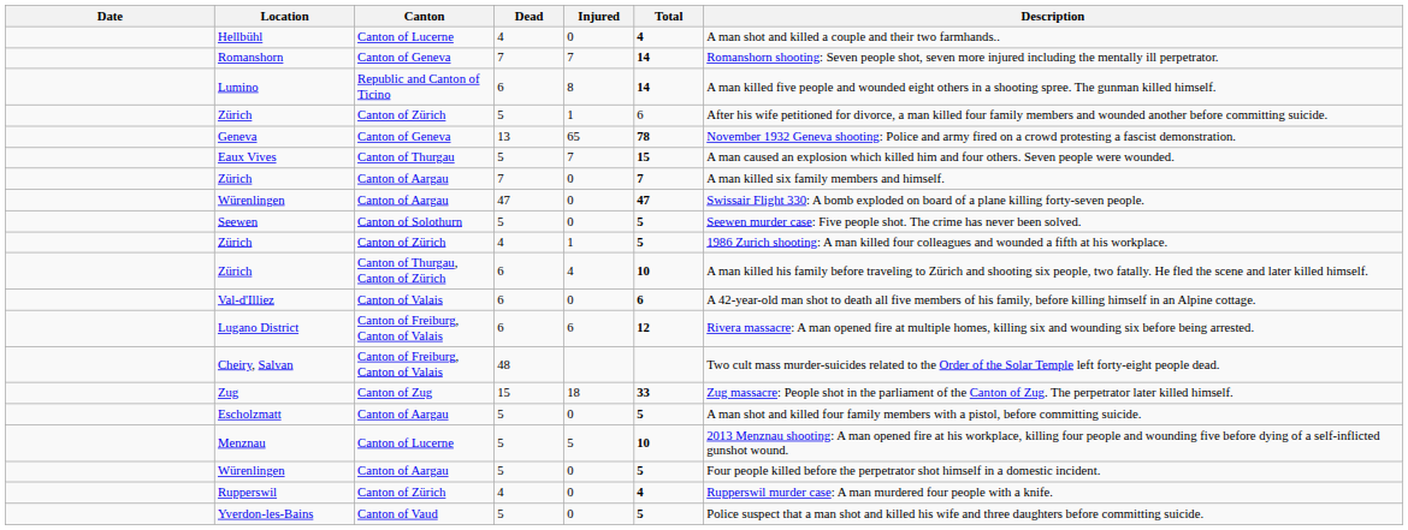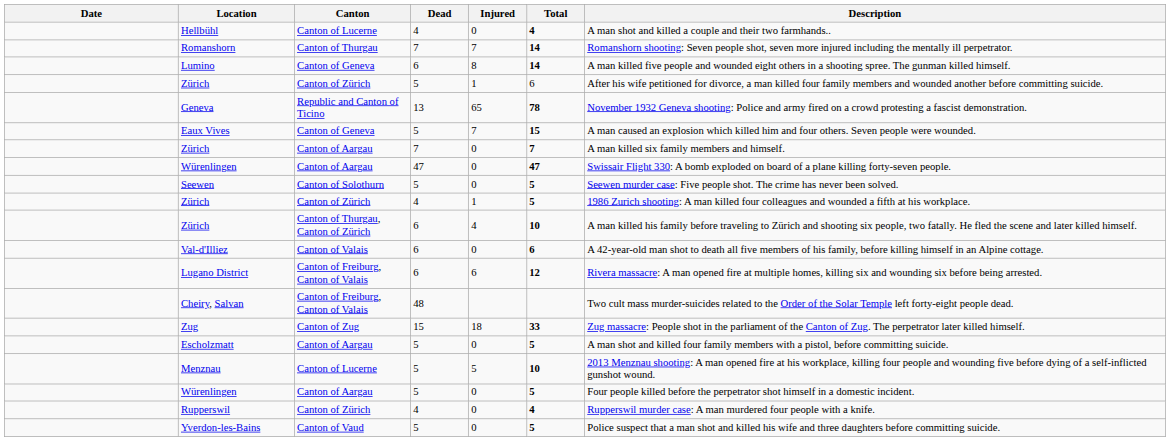 <table class="sortable wikitable" style="font-size:90%;">
 <tr>
 <th width=12%>Date</th>
 <th width=8%>Location</th>
 <th width=8%>Canton</th>
 <th width=4%>Dead</th>
 <th width=4%>Injured</th>
 <th width=4%>Total</th>
 <th class="unsortable" width=40%>Description</th>
 </tr>
 <tr>
 <td></td>
 <td><a href='#'>Hellbühl</a></td>
 <td><a href='#'>Canton of Lucerne</a></td>
 <td>4</td>
 <td>0</td>
 <td><strong>4</strong></td>
 <td>A man shot and killed a couple and their two farmhands..</td>
 </tr>
 <tr>
 <td></td>
 <td><a href='#'>Romanshorn</a></td>
-<td><a href='#'>Canton of Geneva</a></td>
+<td><a href='#'>Canton of Thurgau</a></td>
 <td>7</td>
 <td>7</td>
 <td><strong>14</strong></td>
 <td><a href='#'>Romanshorn shooting</a>: Seven people shot, seven more injured including the mentally ill perpetrator.</td>
 </tr>
 <tr>
 <td></td>
 <td><a href='#'>Lumino</a></td>
-<td><a href='#'>Republic and Canton of Ticino</a></td>
+<td><a href='#'>Canton of Geneva</a></td>
 <td>6</td>
 <td>8</td>
 <td><strong>14</strong></td>
 <td>A man killed five people and wounded eight others in a shooting spree. The gunman killed himself.</td>
 </tr>
 <tr>
 <td></td>
 <td><a href='#'>Zürich</a></td>
 <td><a href='#'>Canton of Zürich</a></td>
 <td>5</td>
 <td>1</td>
 <td>6</td>
 <td>After his wife petitioned for divorce, a man killed four family members and wounded another before committing suicide.</td>
 </tr>
 <tr>
 <td></td>
 <td><a href='#'>Geneva</a></td>
-<td><a href='#'>Canton of Geneva</a></td>
+<td><a href='#'>Republic and Canton of Ticino</a></td>
 <td>13</td>
 <td>65</td>
 <td><strong>78</strong></td>
 <td><a href='#'>November 1932 Geneva shooting</a>: Police and army fired on a crowd protesting a fascist demonstration.</td>
 </tr>
 <tr>
 <td></td>
 <td><a href='#'>Eaux Vives</a></td>
-<td><a href='#'>Canton of Thurgau</a></td>
+<td><a href='#'>Canton of Geneva</a></td>
 <td>5</td>
 <td>7</td>
 <td><strong>15</strong></td>
 <td>A man caused an explosion which killed him and four others. Seven people were wounded.</td>
 </tr>
 <tr>
 <td></td>
 <td><a href='#'>Zürich</a></td>
 <td><a href='#'>Canton of Aargau</a></td>
 <td>7</td>
 <td>0</td>
 <td><strong>7</strong></td>
 <td>A man killed six family members and himself.</td>
 </tr>
 <tr>
 <td></td>
 <td><a href='#'>Würenlingen</a></td>
 <td><a href='#'>Canton of Aargau</a></td>
 <td>47</td>
 <td>0</td>
 <td><strong>47</strong></td>
 <td><a href='#'>Swissair Flight 330</a>: A bomb exploded on board of a plane killing forty-seven people.</td>
 </tr>
 <tr>
 <td></td>
 <td><a href='#'>Seewen</a></td>
 <td><a href='#'>Canton of Solothurn</a></td>
 <td>5</td>
 <td>0</td>
 <td><strong>5</strong></td>
 <td><a href='#'>Seewen murder case</a>: Five people shot. The crime has never been solved.</td>
 </tr>
 <tr>
 <td></td>
 <td><a href='#'>Zürich</a></td>
 <td><a href='#'>Canton of Zürich</a></td>
 <td>4</td>
 <td>1</td>
 <td><strong>5</strong></td>
 <td><a href='#'>1986 Zurich shooting</a>: A man killed four colleagues and wounded a fifth at his workplace.</td>
 </tr>
 <tr>
 <td></td>
 <td><a href='#'>Zürich</a></td>
 <td><a href='#'>Canton of Thurgau</a>, <a href='#'>Canton of Zürich</a></td>
 <td>6</td>
 <td>4</td>
 <td><strong>10</strong></td>
 <td>A man killed his family before traveling to Zürich and shooting six people, two fatally. He fled the scene and later killed himself.</td>
 </tr>
 <tr>
 <td></td>
 <td><a href='#'>Val-d'Illiez</a></td>
 <td><a href='#'>Canton of Valais</a></td>
 <td>6</td>
 <td>0</td>
 <td><strong>6</strong></td>
 <td>A 42-year-old man shot to death all five members of his family, before killing himself in an Alpine cottage.</td>
 </tr>
 <tr>
 <td></td>
 <td><a href='#'>Lugano District</a></td>
 <td><a href='#'>Canton of Freiburg</a>, <a href='#'>Canton of Valais</a></td>
 <td>6</td>
 <td>6</td>
 <td><strong>12</strong></td>
 <td><a href='#'>Rivera massacre</a>: A man opened fire at multiple homes, killing six and wounding six before being arrested.</td>
 </tr>
 <tr>
 <td></td>
 <td><a href='#'>Cheiry</a>, <a href='#'>Salvan</a></td>
 <td><a href='#'>Canton of Freiburg</a>, <a href='#'>Canton of Valais</a></td>
 <td>48</td>
 <td></td>
 <td></td>
 <td>Two cult mass murder-suicides related to the <a href='#'>Order of the Solar Temple</a> left forty-eight people dead.</td>
 </tr>
 <tr>
 <td></td>
 <td><a href='#'>Zug</a></td>
 <td><a href='#'>Canton of Zug</a></td>
 <td>15</td>
 <td>18</td>
 <td><strong>33</strong></td>
 <td><a href='#'>Zug massacre</a>: People shot in the parliament of the <a href='#'>Canton of Zug</a>. The perpetrator later killed himself.</td>
 </tr>
 <tr>
 <td></td>
 <td><a href='#'>Escholzmatt</a></td>
 <td><a href='#'>Canton of Aargau</a></td>
 <td>5</td>
 <td>0</td>
 <td><strong>5</strong></td>
 <td>A man shot and killed four family members with a pistol, before committing suicide.</td>
 </tr>
 <tr>
 <td></td>
 <td><a href='#'>Menznau</a></td>
 <td><a href='#'>Canton of Lucerne</a></td>
 <td>5</td>
 <td>5</td>
 <td><strong>10</strong></td>
 <td><a href='#'>2013 Menznau shooting</a>: A man opened fire at his workplace, killing four people and wounding five before dying of a self-inflicted gunshot wound.</td>
 </tr>
 <tr>
 <td></td>
 <td><a href='#'>Würenlingen</a></td>
 <td><a href='#'>Canton of Aargau</a></td>
 <td>5</td>
 <td>0</td>
 <td><strong>5</strong></td>
 <td>Four people killed before the perpetrator shot himself in a domestic incident.</td>
 </tr>
 <tr>
 <td></td>
 <td><a href='#'>Rupperswil</a></td>
 <td><a href='#'>Canton of Zürich</a></td>
 <td>4</td>
 <td>0</td>
 <td><strong>4</strong></td>
 <td><a href='#'>Rupperswil murder case</a>: A man murdered four people with a knife.</td>
 </tr>
 <tr>
 <td></td>
 <td><a href='#'>Yverdon-les-Bains</a></td>
 <td><a href='#'>Canton of Vaud</a></td>
 <td>5</td>
 <td>0</td>
 <td><strong>5</strong></td>
 <td>Police suspect that a man shot and killed his wife and three daughters before committing suicide.</td>
 </tr>
 </table>
